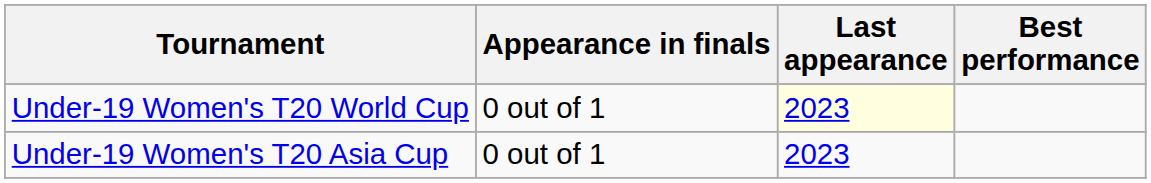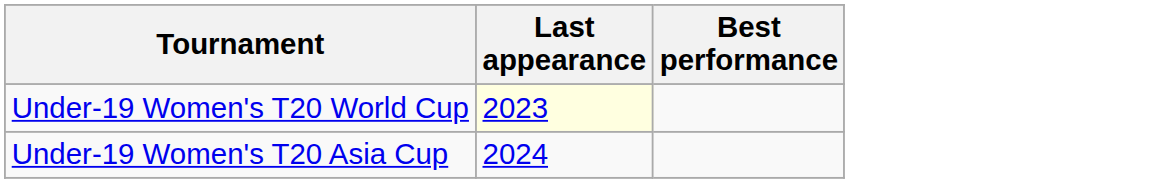 <table class="wikitable sortable" style="text-align:left;">
 <tr>
 <th>Tournament</th>
-<th data-sort-type="number">Appearance in finals</th>
 <th>Last<br>appearance</th>
 <th>Best<br>performance</th>
 </tr>
 <tr>
 <td><a href='#'>Under-19 Women's T20 World Cup</a></td>
-<td>0 out of 1</td>
 <td style="background: lightyellow;"><a href='#'>2023</a></td>
 <td></td>
 </tr>
 <tr>
 <td><a href='#'>Under-19 Women's T20 Asia Cup</a></td>
-<td>0 out of 1</td>
-<td><a href='#'>2023</a></td>
+<td><a href='#'>2024</a></td>
 <td></td>
 </tr>
 </table>
